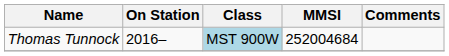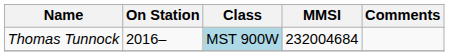 <table class="wikitable">
 <tr>
 <th>Name</th>
 <th>On Station</th>
 <th>Class</th>
 <th>MMSI</th>
 <th>Comments</th>
 </tr>
 <tr>
 <td><em>Thomas Tunnock</em></td>
 <td>2016–</td>
 <td style="background: lightblue;">MST 900W</td>
-<td>252004684</td>
+<td>232004684</td>
 <td></td>
 </tr>
 <tr>
 </tr>
 </table>
